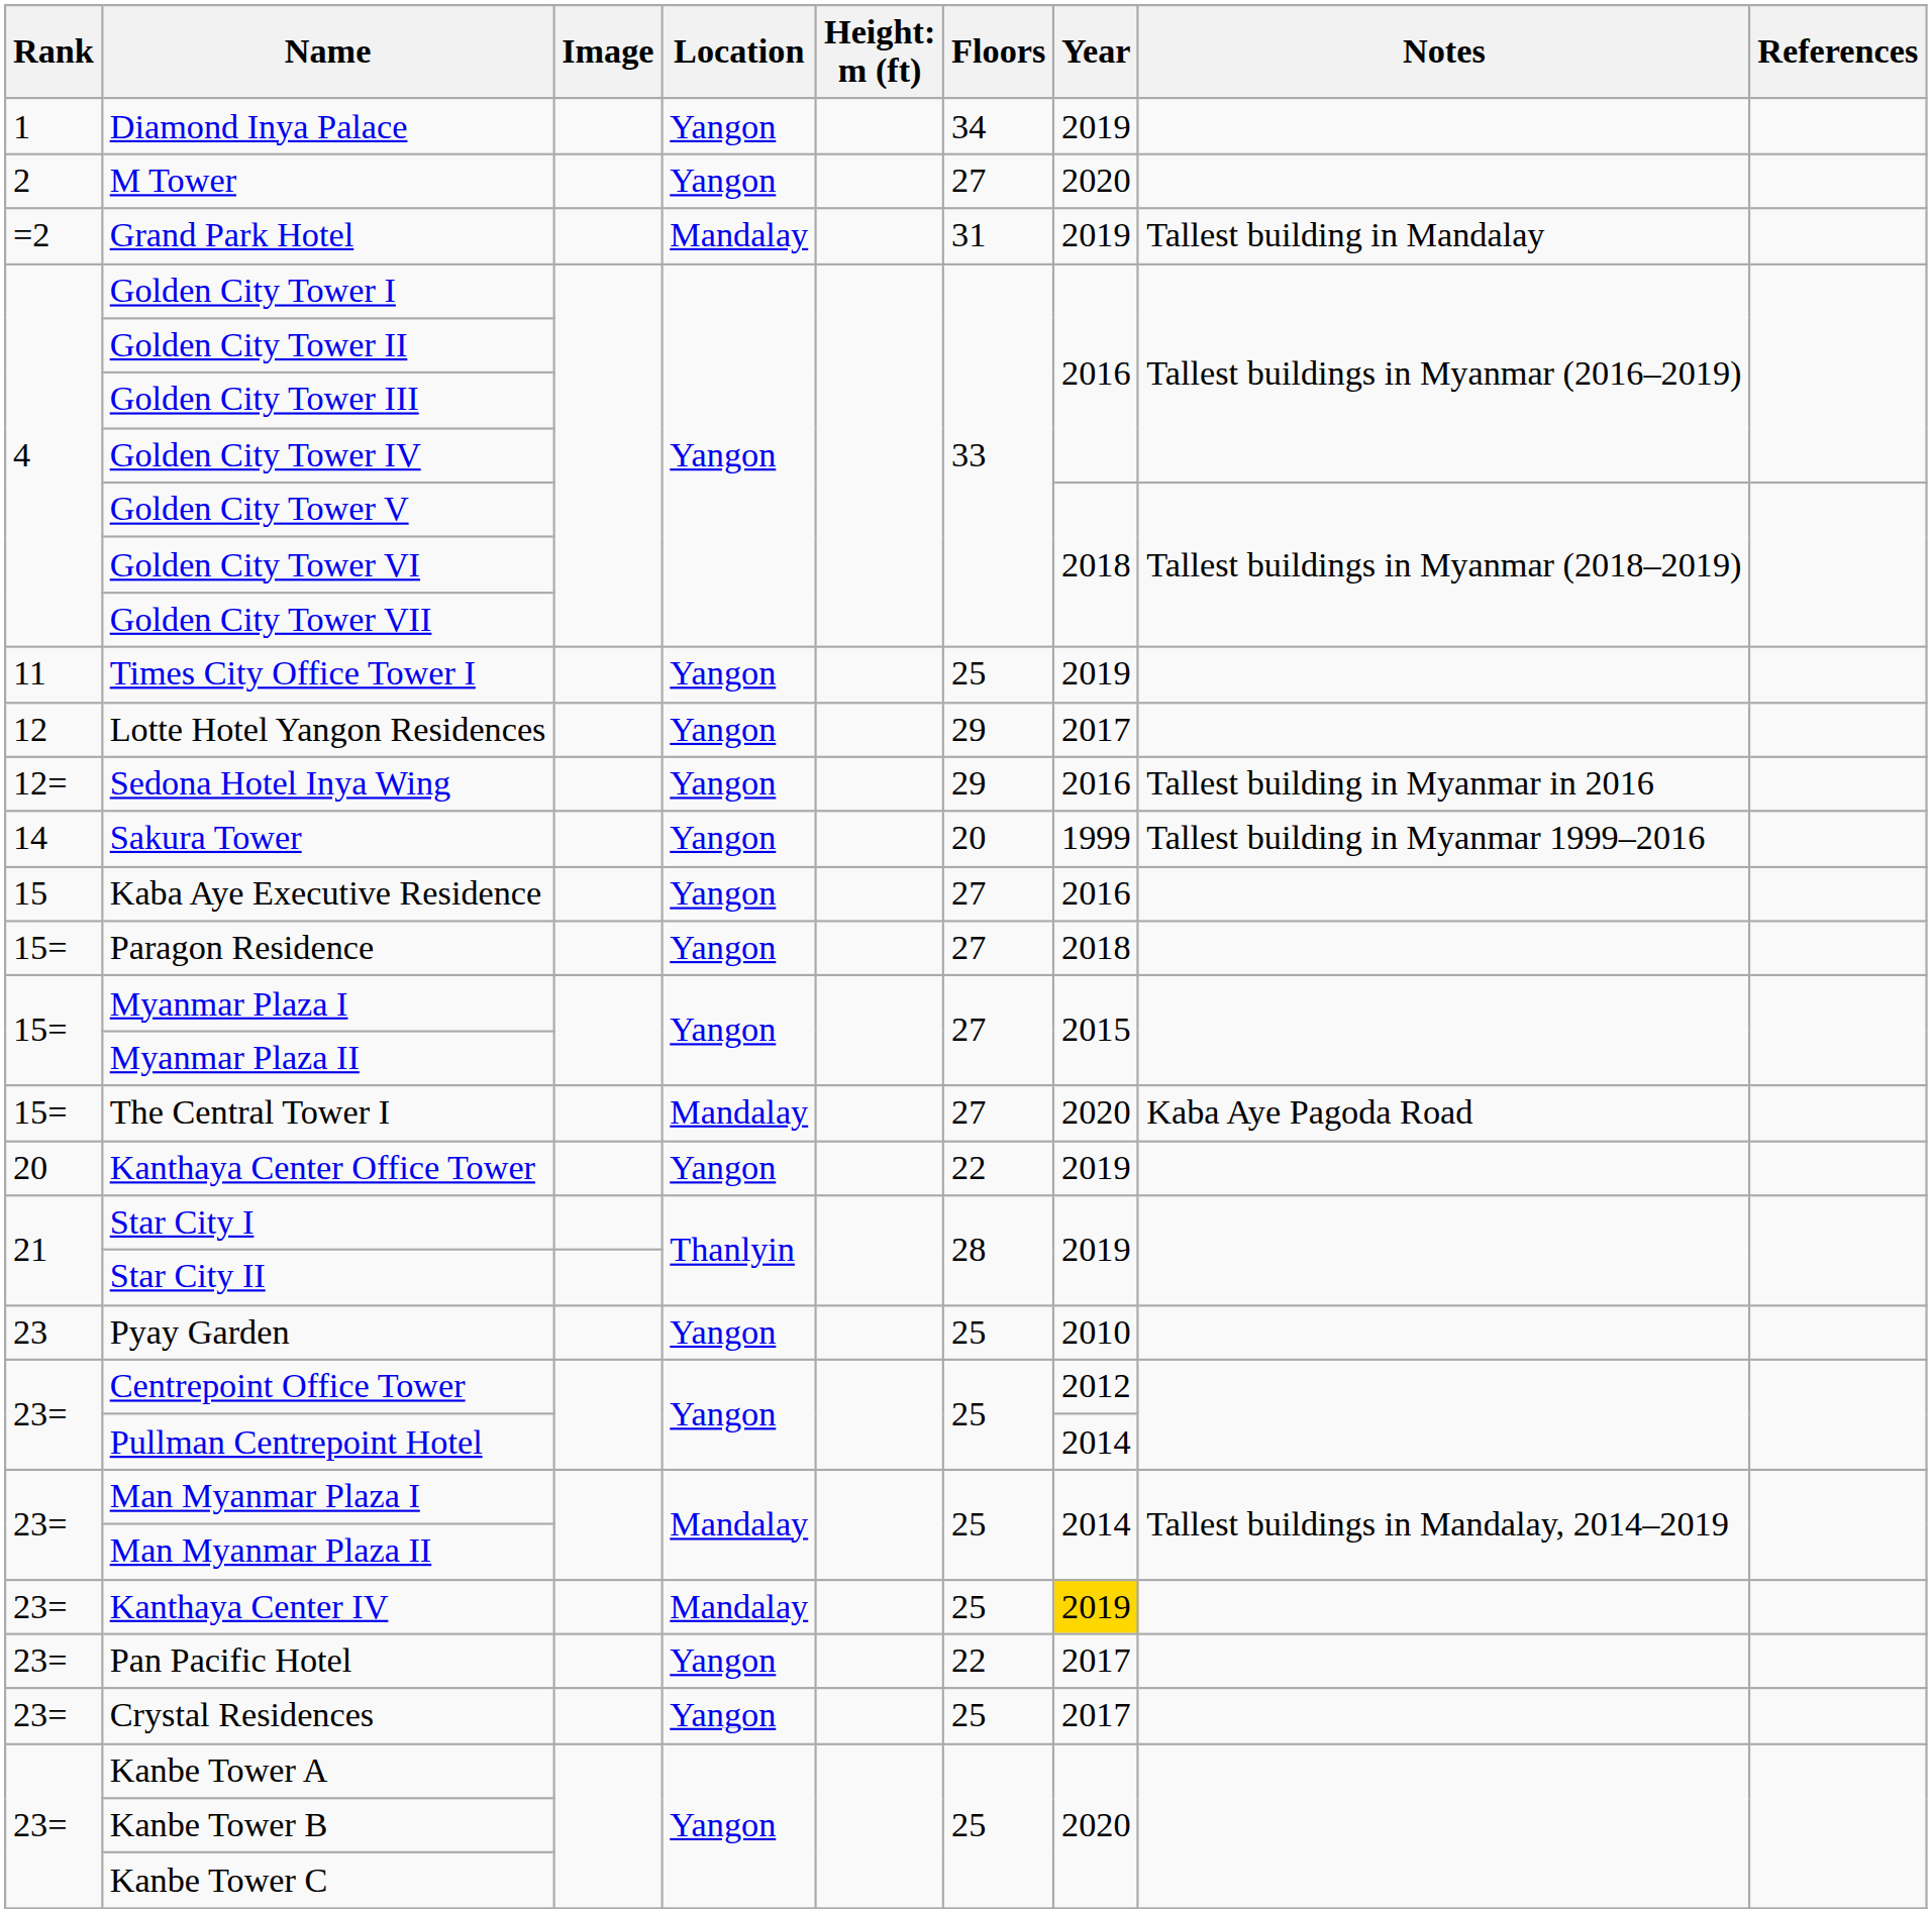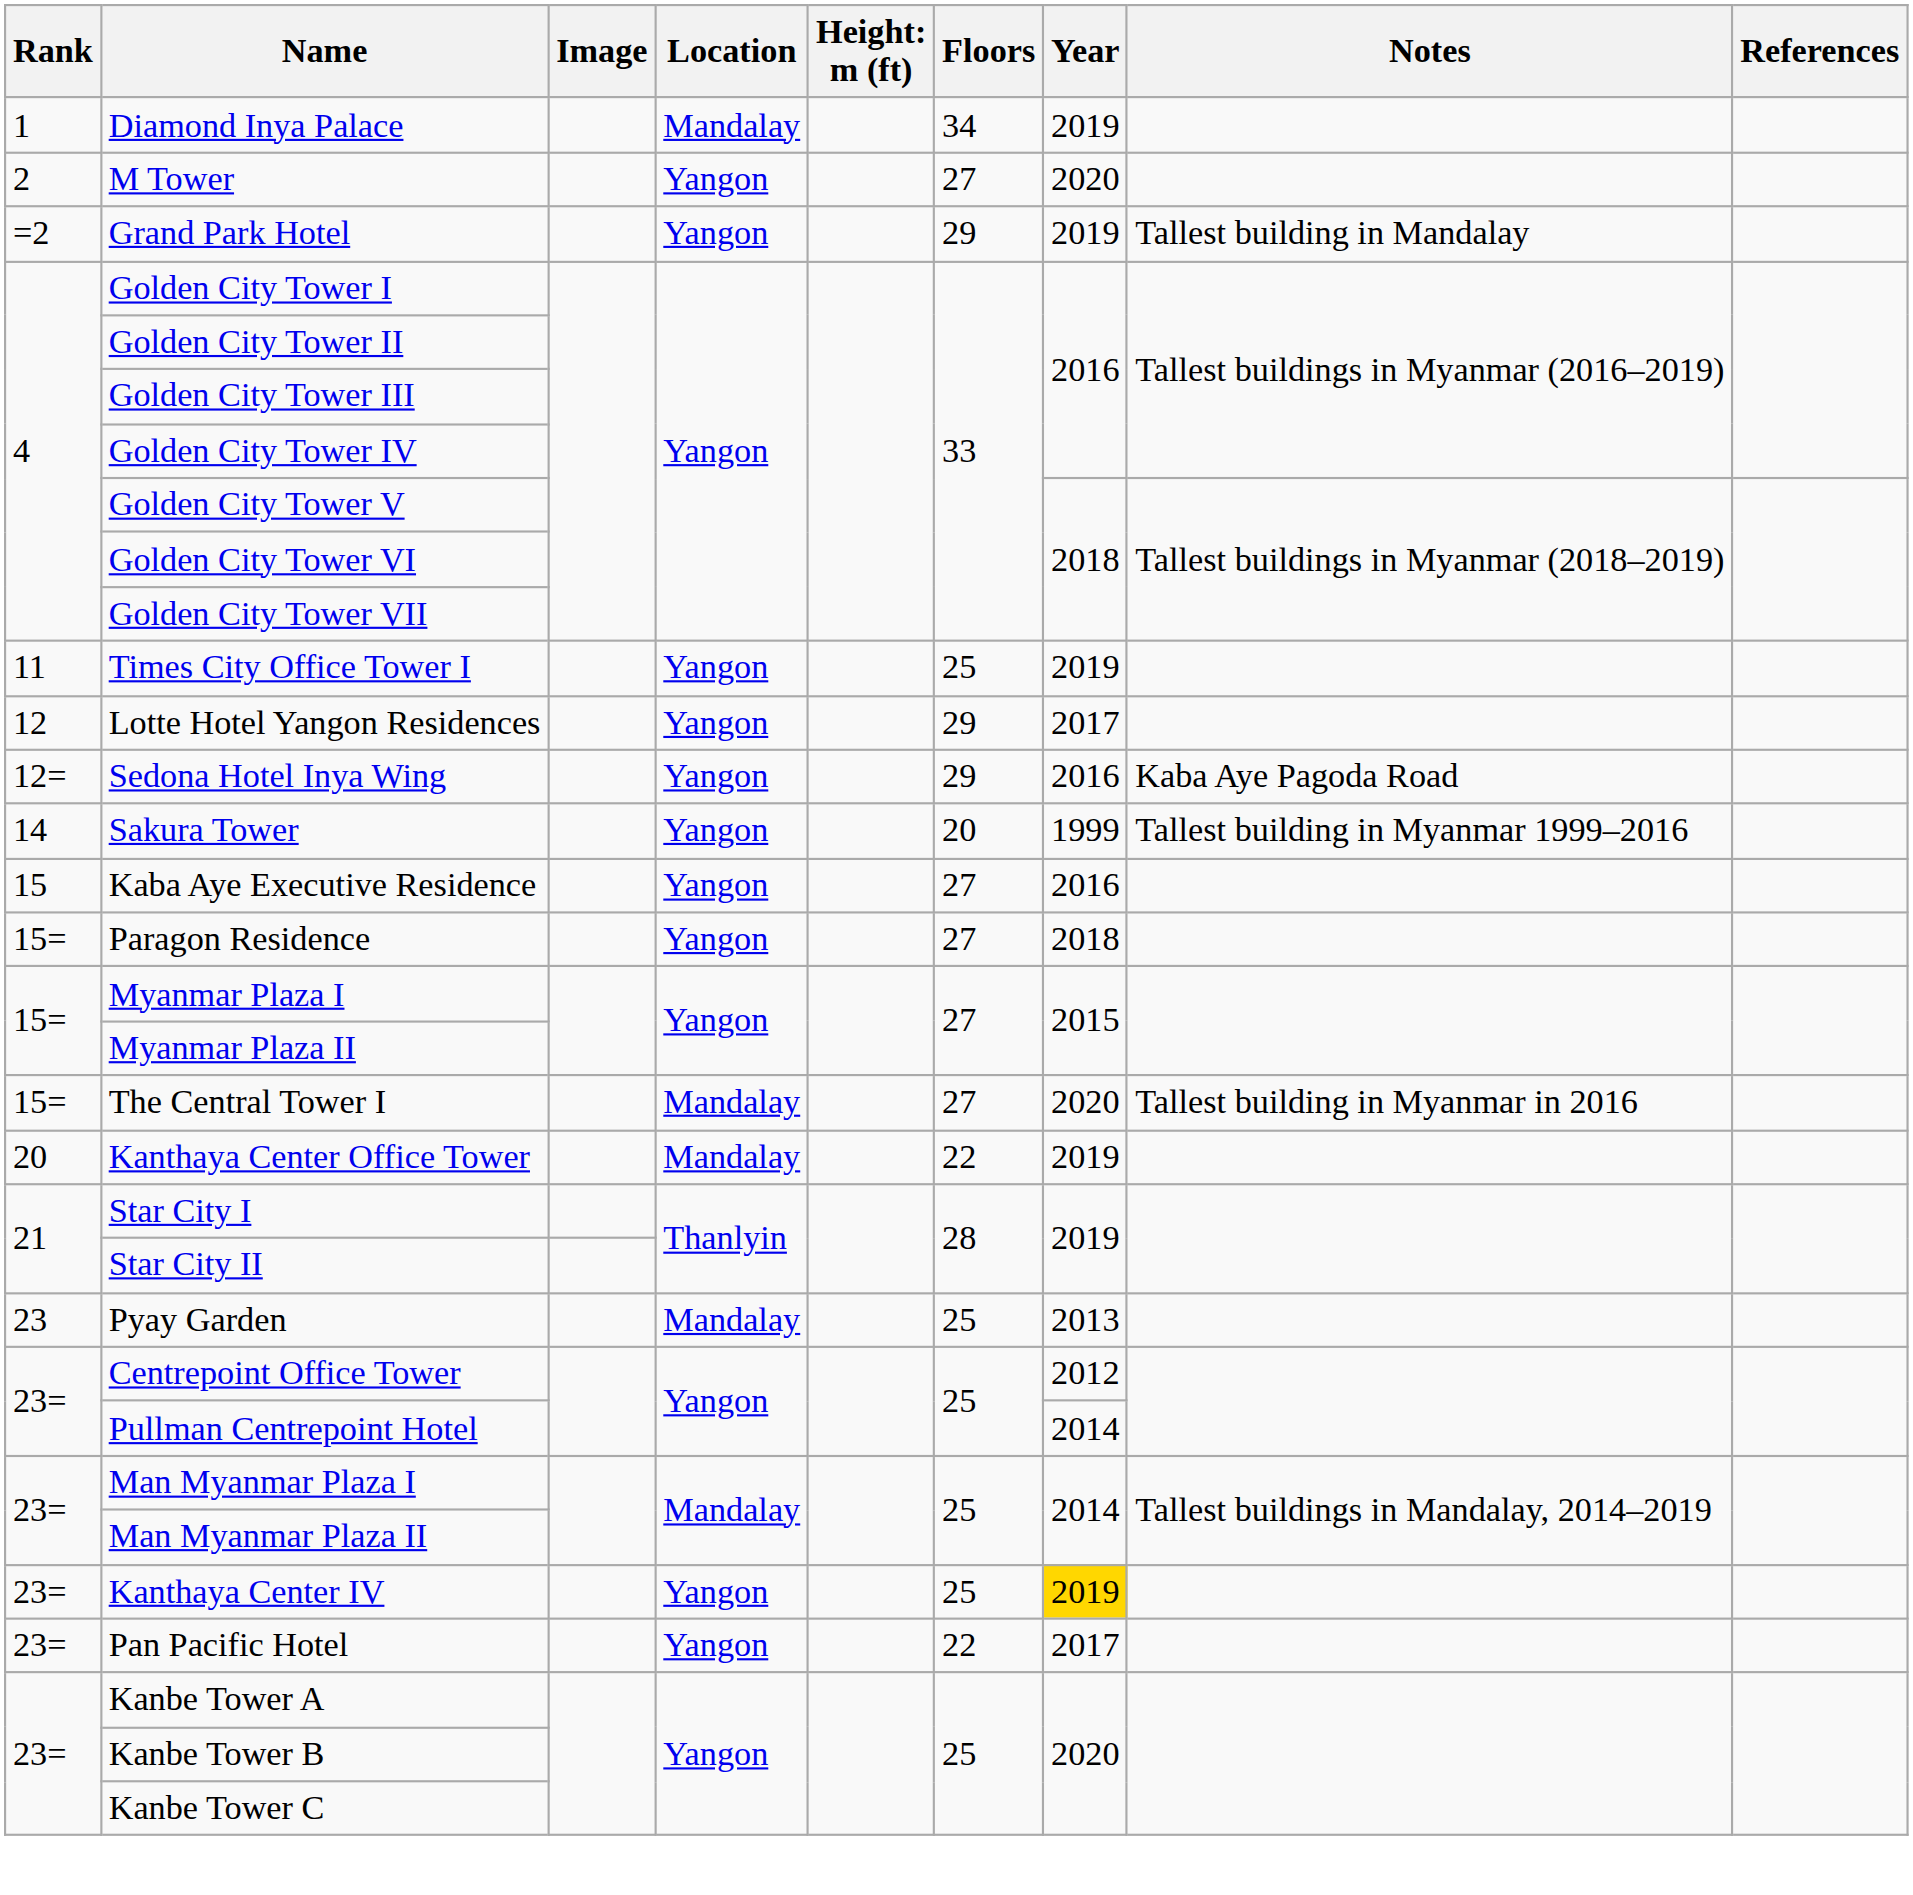 <table class="wikitable sortable zebra">
 <tr class="hintergrundfarbe6">
 <th>Rank</th>
 <th>Name</th>
 <th class="unsortable">Image</th>
 <th>Location</th>
 <th>Height: <br>m (ft)</th>
 <th>Floors</th>
 <th>Year</th>
 <th>Notes</th>
 <th>References</th>
 </tr>
 <tr>
 <td>1</td>
 <td><a href='#'>Diamond Inya Palace</a></td>
 <td></td>
-<td><a href='#'>Yangon</a></td>
+<td><a href='#'>Mandalay</a></td>
 <td><em></em></td>
 <td>34</td>
 <td>2019</td>
 <td></td>
 <td></td>
 </tr>
 <tr>
 <td>2</td>
 <td><a href='#'>M Tower</a></td>
 <td></td>
 <td><a href='#'>Yangon</a></td>
 <td></td>
 <td>27</td>
 <td>2020</td>
 <td></td>
 <td></td>
 </tr>
 <tr>
 <td>=2</td>
 <td><a href='#'>Grand Park Hotel</a></td>
 <td></td>
-<td><a href='#'>Mandalay</a></td>
+<td><a href='#'>Yangon</a></td>
 <td><em></em></td>
-<td>31</td>
+<td>29</td>
 <td>2019</td>
 <td>Tallest building in Mandalay</td>
 <td></td>
 </tr>
 <tr>
 <td rowspan="7">4</td>
 <td><a href='#'>Golden City Tower I</a></td>
 <td rowspan="7"></td>
 <td rowspan="7"><a href='#'>Yangon</a></td>
 <td rowspan="7"></td>
 <td rowspan="7">33</td>
 <td rowspan="4">2016</td>
 <td rowspan="4">Tallest buildings in Myanmar (2016–2019)</td>
 <td rowspan="4"></td>
 </tr>
 <tr>
 <td><a href='#'>Golden City Tower II</a></td>
 </tr>
 <tr>
 <td><a href='#'>Golden City Tower III</a></td>
 </tr>
 <tr>
 <td><a href='#'>Golden City Tower IV</a></td>
 </tr>
 <tr>
 <td><a href='#'>Golden City Tower V</a></td>
 <td rowspan="3">2018</td>
 <td rowspan="3">Tallest buildings in Myanmar (2018–2019)</td>
 <td rowspan="3"></td>
 </tr>
 <tr>
 <td><a href='#'>Golden City Tower VI</a></td>
 </tr>
 <tr>
 <td><a href='#'>Golden City Tower VII</a></td>
 </tr>
 <tr>
 <td>11</td>
 <td><a href='#'>Times City Office Tower I</a></td>
 <td></td>
 <td><a href='#'>Yangon</a></td>
 <td><em></em></td>
 <td>25</td>
 <td>2019</td>
 <td></td>
 <td></td>
 </tr>
 <tr>
 <td>12</td>
 <td>Lotte Hotel Yangon Residences</td>
 <td></td>
 <td><a href='#'>Yangon</a></td>
 <td><em></em></td>
 <td>29</td>
 <td>2017</td>
 <td></td>
 <td></td>
 </tr>
 <tr>
 <td>12=</td>
 <td><a href='#'>Sedona Hotel Inya Wing</a></td>
 <td></td>
 <td><a href='#'>Yangon</a></td>
 <td><em></em></td>
 <td>29</td>
 <td>2016</td>
-<td>Tallest building in Myanmar in 2016</td>
+<td>Kaba Aye Pagoda Road</td>
 <td></td>
 </tr>
 <tr>
 <td>14</td>
 <td><a href='#'>Sakura Tower</a></td>
 <td></td>
 <td><a href='#'>Yangon</a></td>
 <td></td>
 <td>20</td>
 <td>1999</td>
 <td>Tallest building in Myanmar 1999–2016</td>
 <td></td>
 </tr>
 <tr>
 <td>15</td>
 <td>Kaba Aye Executive Residence</td>
 <td></td>
 <td><a href='#'>Yangon</a></td>
 <td><em></em></td>
 <td>27</td>
 <td>2016</td>
 <td></td>
 <td></td>
 </tr>
 <tr>
 <td>15=</td>
 <td>Paragon Residence</td>
 <td></td>
 <td><a href='#'>Yangon</a></td>
 <td><em></em></td>
 <td>27</td>
 <td>2018</td>
 <td></td>
 <td></td>
 </tr>
 <tr>
 <td rowspan="2">15=</td>
 <td><a href='#'>Myanmar Plaza I</a></td>
 <td rowspan="2"></td>
 <td rowspan="2"><a href='#'>Yangon</a></td>
 <td rowspan="2"><em></em></td>
 <td rowspan="2">27</td>
 <td rowspan="2">2015</td>
 <td rowspan="2"></td>
 <td rowspan="2"></td>
 </tr>
 <tr>
 <td><a href='#'>Myanmar Plaza II</a></td>
 </tr>
 <tr>
 <td>15=</td>
 <td>The Central Tower I</td>
 <td></td>
 <td><a href='#'>Mandalay</a></td>
 <td><em></em></td>
 <td>27</td>
 <td>2020</td>
-<td>Kaba Aye Pagoda Road</td>
+<td>Tallest building in Myanmar in 2016</td>
 <td></td>
 </tr>
 <tr>
 <td>20</td>
 <td><a href='#'>Kanthaya Center Office Tower</a></td>
 <td></td>
-<td><a href='#'>Yangon</a></td>
+<td><a href='#'>Mandalay</a></td>
 <td><em></em></td>
 <td>22</td>
 <td>2019</td>
 <td></td>
 <td></td>
 </tr>
 <tr>
 <td rowspan="2">21</td>
 <td><a href='#'>Star City I</a></td>
 <td></td>
 <td rowspan="2"><a href='#'>Thanlyin</a></td>
 <td rowspan="2"></td>
 <td rowspan="2">28</td>
 <td rowspan="2">2019</td>
 <td rowspan="2"></td>
 <td rowspan="2"></td>
 </tr>
 <tr>
 <td><a href='#'>Star City II</a></td>
 <td></td>
 </tr>
 <tr>
 <td>23</td>
 <td>Pyay Garden</td>
 <td></td>
-<td><a href='#'>Yangon</a></td>
+<td><a href='#'>Mandalay</a></td>
 <td></td>
 <td>25</td>
-<td>2010</td>
+<td>2013</td>
 <td></td>
 <td></td>
 </tr>
 <tr>
 <td rowspan="2">23=</td>
 <td><a href='#'>Centrepoint Office Tower</a></td>
 <td rowspan="2"></td>
 <td rowspan="2"><a href='#'>Yangon</a></td>
 <td rowspan="2"><em></em></td>
 <td rowspan="2">25</td>
 <td>2012</td>
 <td rowspan="2"></td>
 <td rowspan="2"></td>
 </tr>
 <tr>
 <td><a href='#'>Pullman Centrepoint Hotel</a></td>
 <td>2014</td>
 </tr>
 <tr>
 <td rowspan="2">23=</td>
 <td><a href='#'>Man Myanmar Plaza I</a></td>
 <td rowspan="2"></td>
 <td rowspan="2"><a href='#'>Mandalay</a></td>
 <td rowspan="2"><em></em></td>
 <td rowspan="2">25</td>
 <td rowspan="2">2014</td>
 <td rowspan="2">Tallest buildings in Mandalay, 2014–2019</td>
 <td rowspan="2"></td>
 </tr>
 <tr>
 <td><a href='#'>Man Myanmar Plaza II</a></td>
 </tr>
 <tr>
 <td>23=</td>
 <td><a href='#'>Kanthaya Center IV</a></td>
 <td></td>
-<td><a href='#'>Mandalay</a></td>
+<td><a href='#'>Yangon</a></td>
 <td><em></em></td>
 <td>25</td>
 <td style="background: gold;">2019</td>
 <td></td>
 <td></td>
 </tr>
 <tr>
 <td>23=</td>
 <td>Pan Pacific Hotel</td>
 <td></td>
 <td><a href='#'>Yangon</a></td>
 <td><em></em></td>
 <td>22</td>
-<td>2017</td>
-<td></td>
-<td></td>
-</tr>
-<tr>
-<td>23=</td>
-<td>Crystal Residences</td>
-<td></td>
-<td><a href='#'>Yangon</a></td>
-<td><em></em></td>
-<td>25</td>
 <td>2017</td>
 <td></td>
 <td></td>
 </tr>
 <tr>
 <td rowspan="3">23=</td>
 <td>Kanbe Tower A</td>
 <td rowspan="3"></td>
 <td rowspan="3"><a href='#'>Yangon</a></td>
 <td rowspan="3"><em></em></td>
 <td rowspan="3">25</td>
 <td rowspan="3">2020</td>
 <td rowspan="3"></td>
 <td rowspan="3"></td>
 </tr>
 <tr>
 <td>Kanbe Tower B</td>
 </tr>
 <tr>
 <td>Kanbe Tower C</td>
 </tr>
 </table>
